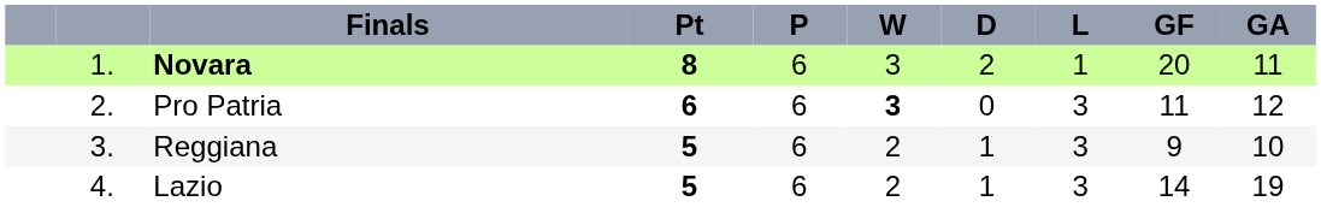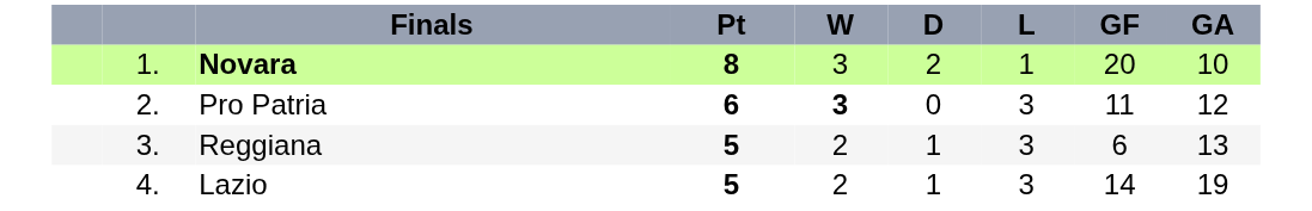 <table align=center style="font-size: 85%; border-collapse:collapse" border=0 cellspacing=0 cellpadding=2>
 <tr align=center bgcolor=#98A1B2>
 <th width=20></th>
 <th width=40></th>
 <th width=220><span>Finals</span></th>
 <th width=55><span>Pt</span></th>
-<th width=40><span>P</span></th>
 <th width=40><span>W</span></th>
 <th width=40><span>D</span></th>
 <th width=40><span>L</span></th>
 <th width=40><span>GF</span></th>
 <th width=40><span>GA</span></th>
 </tr>
 <tr align=center style="background:#CCFF99;">
 <td></td>
 <td>1.</td>
 <td style="text-align:left;"><strong>Novara</strong></td>
 <td><strong>8</strong></td>
-<td>6</td>
 <td>3</td>
 <td>2</td>
 <td>1</td>
 <td>20</td>
-<td>11</td>
+<td>10</td>
 </tr>
 <tr align=center style="background:#FFFFFF;">
 <td></td>
 <td>2.</td>
 <td style="text-align:left;">Pro Patria</td>
 <td><strong>6</strong></td>
-<td>6</td>
 <td><strong>3</strong></td>
 <td>0</td>
 <td>3</td>
 <td>11</td>
 <td>12</td>
 </tr>
 <tr align=center style="background:#f5f5f5;">
 <td></td>
 <td>3.</td>
 <td style="text-align:left;">Reggiana</td>
 <td><strong>5</strong></td>
-<td>6</td>
 <td>2</td>
 <td>1</td>
 <td>3</td>
-<td>9</td>
-<td>10</td>
+<td>6</td>
+<td>13</td>
 </tr>
 <tr align=center style="background:#FFFFFF;">
 <td></td>
 <td>4.</td>
 <td style="text-align:left;">Lazio</td>
 <td><strong>5</strong></td>
-<td>6</td>
 <td>2</td>
 <td>1</td>
 <td>3</td>
 <td>14</td>
 <td>19</td>
 </tr>
 </table>
